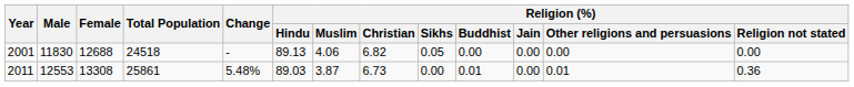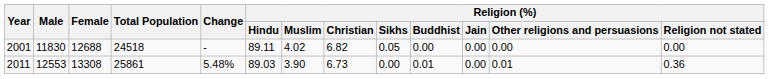 <table class="wikitable">
 <tr>
 <th rowspan="2">Year</th>
 <th rowspan="2">Male</th>
 <th rowspan="2">Female</th>
 <th rowspan="2">Total Population</th>
 <th rowspan="2">Change</th>
 <th colspan="8">Religion (%)</th>
 </tr>
 <tr>
 <th>Hindu</th>
 <th>Muslim</th>
 <th>Christian</th>
 <th>Sikhs</th>
 <th>Buddhist</th>
 <th>Jain</th>
 <th>Other religions and persuasions</th>
 <th>Religion not stated</th>
 </tr>
 <tr>
 <td>2001</td>
 <td>11830</td>
 <td>12688</td>
 <td>24518</td>
 <td>-</td>
-<td>89.13</td>
-<td>4.06</td>
+<td>89.11</td>
+<td>4.02</td>
 <td>6.82</td>
 <td>0.05</td>
 <td>0.00</td>
 <td>0.00</td>
 <td>0.00</td>
 <td>0.00</td>
 </tr>
 <tr>
 <td>2011</td>
 <td>12553</td>
 <td>13308</td>
 <td>25861</td>
 <td>5.48%</td>
 <td>89.03</td>
-<td>3.87</td>
+<td>3.90</td>
 <td>6.73</td>
 <td>0.00</td>
 <td>0.01</td>
 <td>0.00</td>
 <td>0.01</td>
 <td>0.36</td>
 </tr>
 </table>
